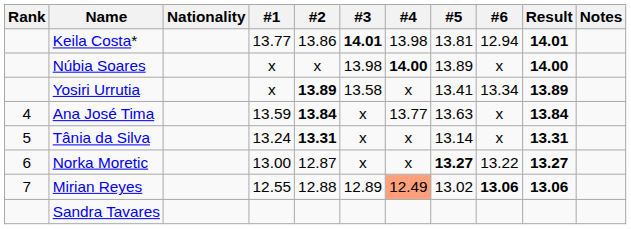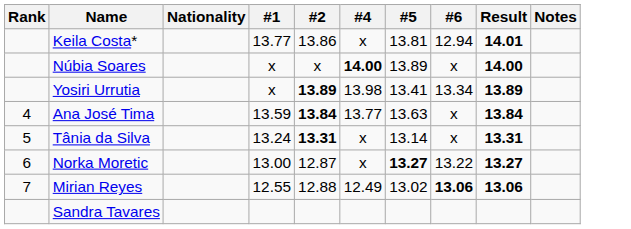 <table class="wikitable sortable" style="text-align:center;font-size:95%">
 <tr>
 <th>Rank</th>
 <th>Name</th>
 <th>Nationality</th>
 <th>#1</th>
 <th>#2</th>
-<th>#3</th>
 <th>#4</th>
 <th>#5</th>
 <th>#6</th>
 <th>Result</th>
 <th>Notes</th>
 </tr>
 <tr>
 <td></td>
 <td align=left><a href='#'>Keila Costa</a>*</td>
 <td align=left></td>
 <td>13.77</td>
 <td>13.86</td>
-<td><strong>14.01</strong></td>
-<td>13.98</td>
+<td>x</td>
 <td>13.81</td>
 <td>12.94</td>
 <td><strong>14.01</strong></td>
 <td></td>
 </tr>
 <tr>
 <td></td>
 <td align=left><a href='#'>Núbia Soares</a></td>
 <td align=left></td>
 <td>x</td>
 <td>x</td>
-<td>13.98</td>
 <td><strong>14.00</strong></td>
 <td>13.89</td>
 <td>x</td>
 <td><strong>14.00</strong></td>
 <td></td>
 </tr>
 <tr>
 <td></td>
 <td align=left><a href='#'>Yosiri Urrutia</a></td>
 <td align=left></td>
 <td>x</td>
 <td><strong>13.89</strong></td>
-<td>13.58</td>
-<td>x</td>
+<td>13.98</td>
 <td>13.41</td>
 <td>13.34</td>
 <td><strong>13.89</strong></td>
 <td></td>
 </tr>
 <tr>
 <td>4</td>
 <td align=left><a href='#'>Ana José Tima</a></td>
 <td align=left></td>
 <td>13.59</td>
 <td><strong>13.84</strong></td>
-<td>x</td>
 <td>13.77</td>
 <td>13.63</td>
 <td>x</td>
 <td><strong>13.84</strong></td>
 <td></td>
 </tr>
 <tr>
 <td>5</td>
 <td align=left><a href='#'>Tânia da Silva</a></td>
 <td align=left></td>
 <td>13.24</td>
 <td><strong>13.31</strong></td>
 <td>x</td>
-<td>x</td>
 <td>13.14</td>
 <td>x</td>
 <td><strong>13.31</strong></td>
 <td></td>
 </tr>
 <tr>
 <td>6</td>
 <td align=left><a href='#'>Norka Moretic</a></td>
 <td align=left></td>
 <td>13.00</td>
 <td>12.87</td>
 <td>x</td>
-<td>x</td>
 <td><strong>13.27</strong></td>
 <td>13.22</td>
 <td><strong>13.27</strong></td>
 <td></td>
 </tr>
 <tr>
 <td>7</td>
 <td align=left><a href='#'>Mirian Reyes</a></td>
 <td align=left></td>
 <td>12.55</td>
 <td>12.88</td>
-<td>12.89</td>
-<td style="background: lightsalmon;">12.49</td>
+<td>12.49</td>
 <td>13.02</td>
 <td><strong>13.06</strong></td>
 <td><strong>13.06</strong></td>
 <td></td>
 </tr>
 <tr>
 <td></td>
 <td align=left><a href='#'>Sandra Tavares</a></td>
 <td align=left></td>
 <td></td>
 <td></td>
 <td></td>
 <td></td>
 <td></td>
-<td></td>
 <td><strong></strong></td>
 <td></td>
 </tr>
 </table>
